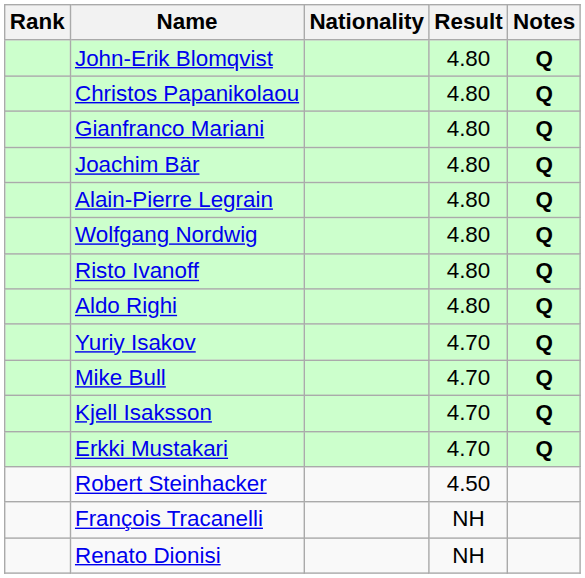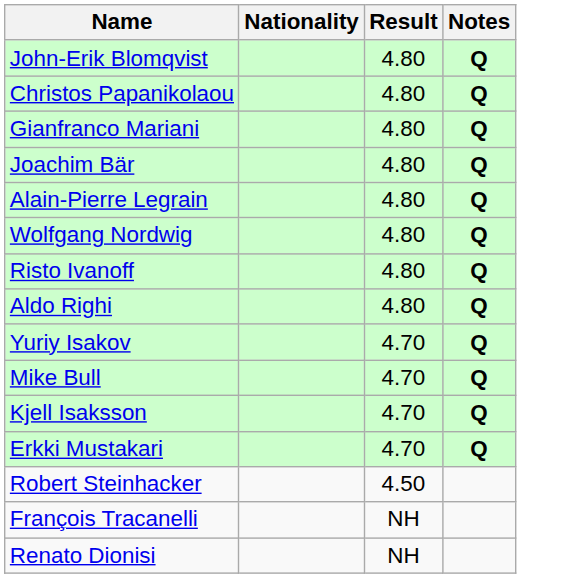 <table class="wikitable sortable" style="text-align:center">
 <tr>
-<th>Rank</th>
 <th>Name</th>
 <th>Nationality</th>
 <th>Result</th>
 <th>Notes</th>
 </tr>
 <tr bgcolor=ccffcc>
-<td></td>
 <td align=left><a href='#'>John-Erik Blomqvist</a></td>
 <td align=left></td>
 <td>4.80</td>
 <td><strong>Q</strong></td>
 </tr>
 <tr bgcolor=ccffcc>
-<td></td>
 <td align=left><a href='#'>Christos Papanikolaou</a></td>
 <td align=left></td>
 <td>4.80</td>
 <td><strong>Q</strong></td>
 </tr>
 <tr bgcolor=ccffcc>
-<td></td>
 <td align=left><a href='#'>Gianfranco Mariani</a></td>
 <td align=left></td>
 <td>4.80</td>
 <td><strong>Q</strong></td>
 </tr>
 <tr bgcolor=ccffcc>
-<td></td>
 <td align=left><a href='#'>Joachim Bär</a></td>
 <td align=left></td>
 <td>4.80</td>
 <td><strong>Q</strong></td>
 </tr>
 <tr bgcolor=ccffcc>
-<td></td>
 <td align=left><a href='#'>Alain-Pierre Legrain</a></td>
 <td align=left></td>
 <td>4.80</td>
 <td><strong>Q</strong></td>
 </tr>
 <tr bgcolor=ccffcc>
-<td></td>
 <td align=left><a href='#'>Wolfgang Nordwig</a></td>
 <td align=left></td>
 <td>4.80</td>
 <td><strong>Q</strong></td>
 </tr>
 <tr bgcolor=ccffcc>
-<td></td>
 <td align=left><a href='#'>Risto Ivanoff</a></td>
 <td align=left></td>
 <td>4.80</td>
 <td><strong>Q</strong></td>
 </tr>
 <tr bgcolor=ccffcc>
-<td></td>
 <td align=left><a href='#'>Aldo Righi</a></td>
 <td align=left></td>
 <td>4.80</td>
 <td><strong>Q</strong></td>
 </tr>
 <tr bgcolor=ccffcc>
-<td></td>
 <td align=left><a href='#'>Yuriy Isakov</a></td>
 <td align=left></td>
 <td>4.70</td>
 <td><strong>Q</strong></td>
 </tr>
 <tr bgcolor=ccffcc>
-<td></td>
 <td align=left><a href='#'>Mike Bull</a></td>
 <td align=left></td>
 <td>4.70</td>
 <td><strong>Q</strong></td>
 </tr>
 <tr bgcolor=ccffcc>
-<td></td>
 <td align=left><a href='#'>Kjell Isaksson</a></td>
 <td align=left></td>
 <td>4.70</td>
 <td><strong>Q</strong></td>
 </tr>
 <tr bgcolor=ccffcc>
-<td></td>
 <td align=left><a href='#'>Erkki Mustakari</a></td>
 <td align=left></td>
 <td>4.70</td>
 <td><strong>Q</strong></td>
 </tr>
 <tr>
-<td></td>
 <td align=left><a href='#'>Robert Steinhacker</a></td>
 <td align=left></td>
 <td>4.50</td>
 <td></td>
 </tr>
 <tr>
-<td></td>
 <td align=left><a href='#'>François Tracanelli</a></td>
 <td align=left></td>
 <td>NH</td>
 <td></td>
 </tr>
 <tr>
-<td></td>
 <td align=left><a href='#'>Renato Dionisi</a></td>
 <td align=left></td>
 <td>NH</td>
 <td></td>
 </tr>
 </table>
